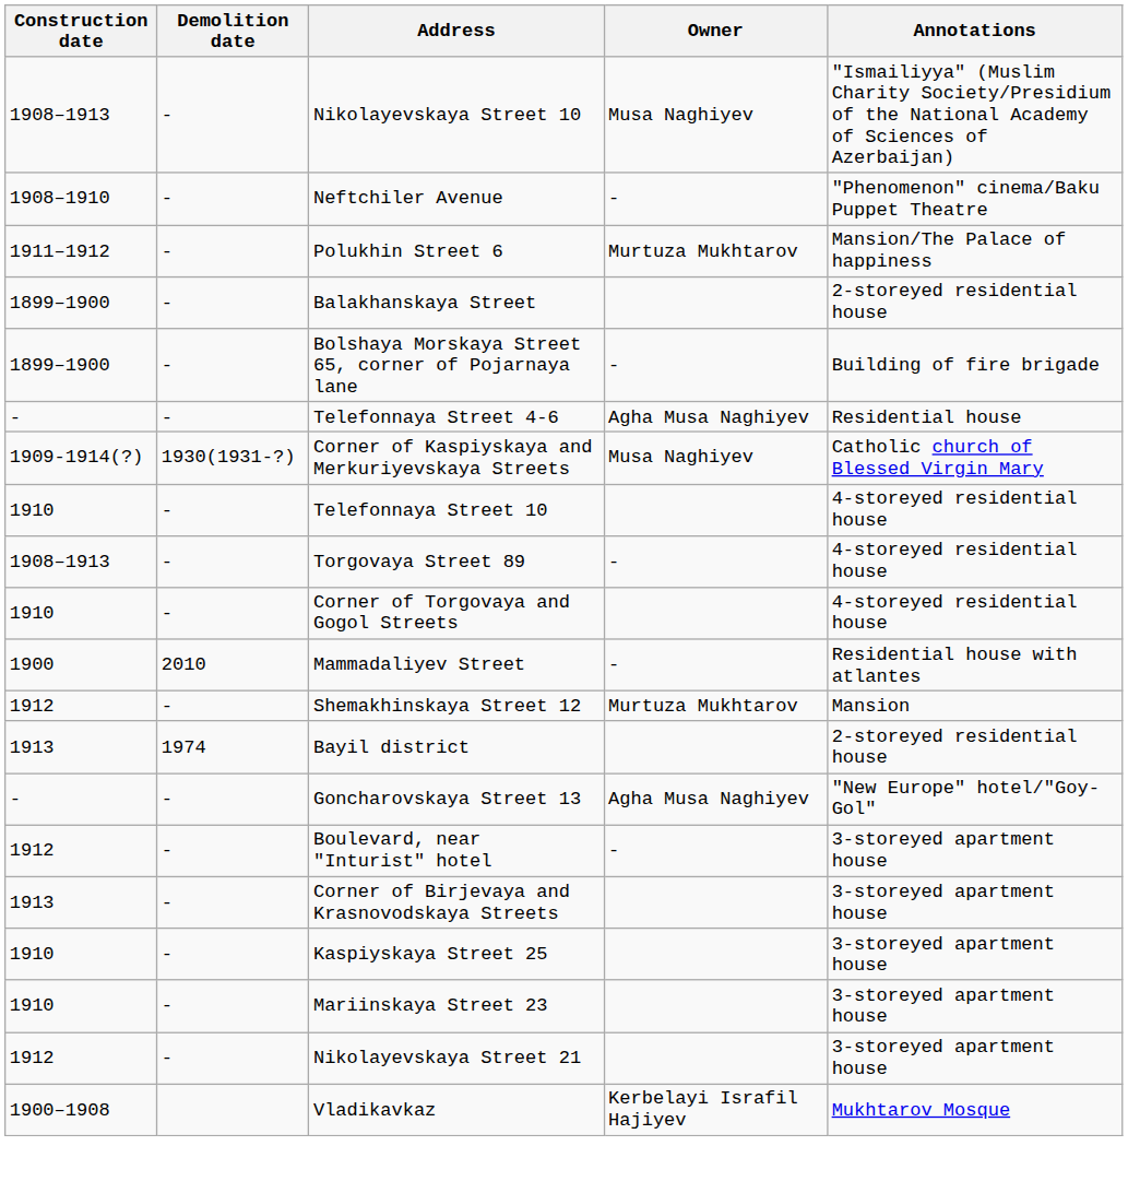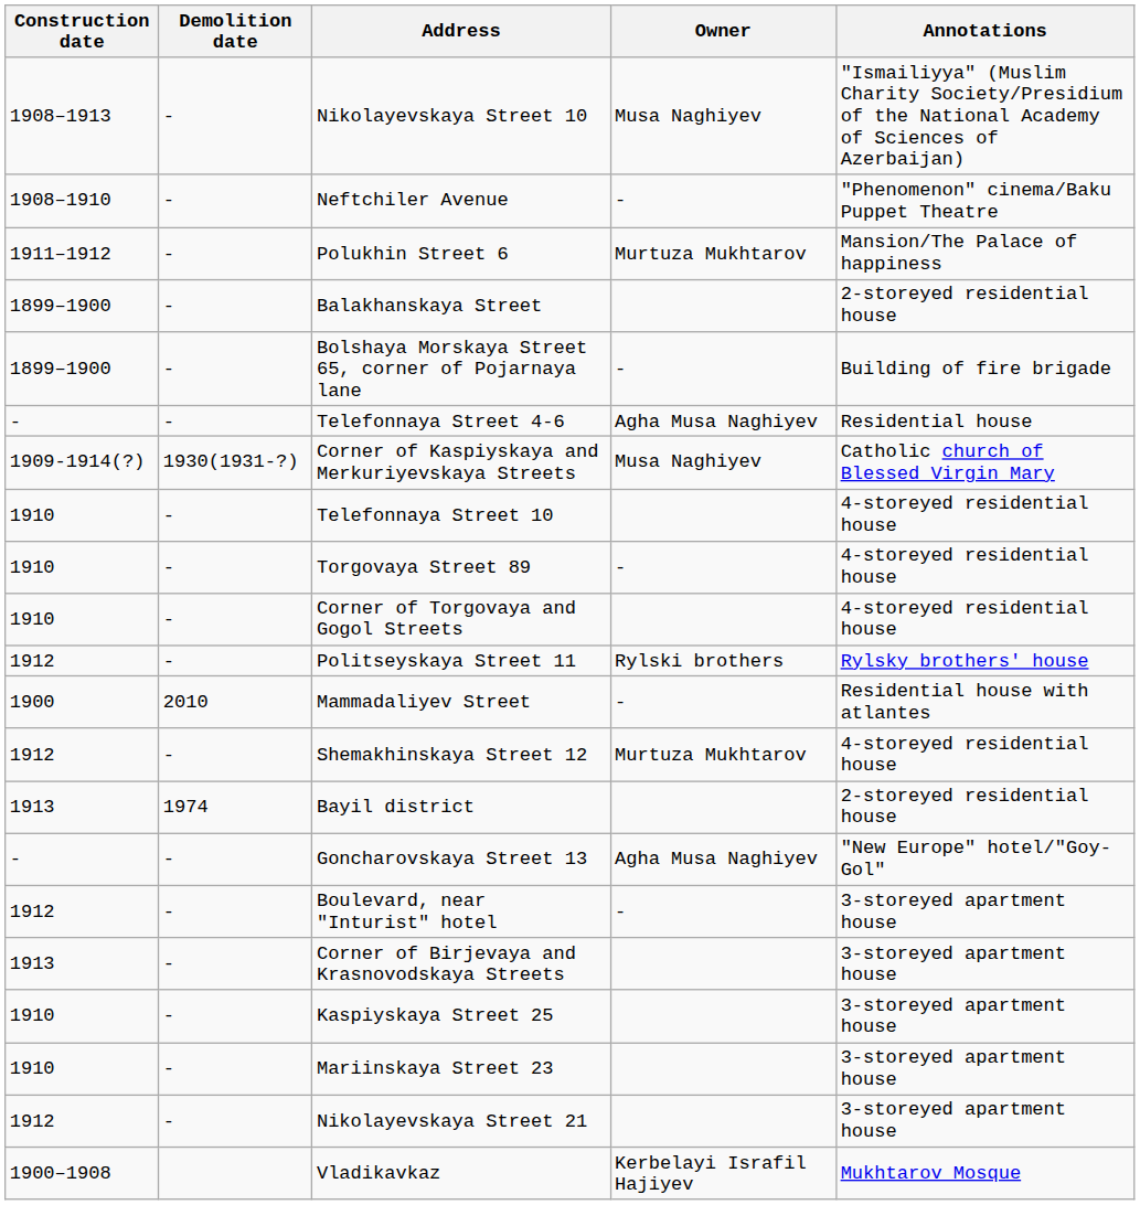 <table class="wikitable">
 <tr>
 <th width= 100>Construction date</th>
 <th width= 100>Demolition date</th>
 <th width= 200>Address</th>
 <th width= 150>Owner</th>
 <th width= 200>Annotations</th>
 </tr>
 <tr>
 <td>1908–1913</td>
 <td>-</td>
 <td>Nikolayevskaya Street 10</td>
 <td>Musa Naghiyev</td>
 <td>"Ismailiyya" (Muslim Charity Society/Presidium of the National Academy of Sciences of Azerbaijan)</td>
 </tr>
 <tr>
 <td>1908–1910</td>
 <td>-</td>
 <td>Neftchiler Avenue</td>
 <td>-</td>
 <td>"Phenomenon" cinema/Baku Puppet Theatre</td>
 </tr>
 <tr>
 <td>1911–1912</td>
 <td>-</td>
 <td>Polukhin Street 6</td>
 <td>Murtuza Mukhtarov</td>
 <td>Mansion/The Palace of happiness</td>
 </tr>
 <tr>
 <td>1899–1900</td>
 <td>-</td>
 <td>Balakhanskaya Street</td>
 <td></td>
 <td>2-storeyed residential house</td>
 </tr>
 <tr>
 <td>1899–1900</td>
 <td>-</td>
 <td>Bolshaya Morskaya Street 65, corner of Pojarnaya lane</td>
 <td>-</td>
 <td>Building of fire brigade</td>
 </tr>
 <tr>
 <td>-</td>
 <td>-</td>
 <td>Telefonnaya Street 4-6</td>
 <td>Agha Musa Naghiyev</td>
 <td>Residential house</td>
 </tr>
 <tr>
 <td>1909-1914(?)</td>
 <td>1930(1931-?)</td>
 <td>Corner of Kaspiyskaya and Merkuriyevskaya Streets</td>
 <td>Musa Naghiyev</td>
 <td>Catholic <a href='#'>church of Blessed Virgin Mary</a></td>
 </tr>
 <tr>
 <td>1910</td>
 <td>-</td>
 <td>Telefonnaya Street 10</td>
 <td></td>
 <td>4-storeyed residential house</td>
 </tr>
 <tr>
-<td>1908–1913</td>
+<td>1910</td>
 <td>-</td>
 <td>Torgovaya Street 89</td>
 <td>-</td>
 <td>4-storeyed residential house</td>
 </tr>
 <tr>
 <td>1910</td>
 <td>-</td>
 <td>Corner of Torgovaya and Gogol Streets</td>
 <td></td>
 <td>4-storeyed residential house</td>
 </tr>
 <tr>
+<td>1912</td>
+<td>-</td>
+<td>Politseyskaya Street 11</td>
+<td>Rylski brothers</td>
+<td><a href='#'>Rylsky brothers' house</a></td>
+</tr>
+<tr>
 <td>1900</td>
 <td>2010</td>
 <td>Mammadaliyev Street</td>
 <td>-</td>
 <td>Residential house with atlantes</td>
 </tr>
 <tr>
 <td>1912</td>
 <td>-</td>
 <td>Shemakhinskaya Street 12</td>
 <td>Murtuza Mukhtarov</td>
-<td>Mansion</td>
+<td>4-storeyed residential house</td>
 </tr>
 <tr>
 <td>1913</td>
 <td>1974</td>
 <td>Bayil district</td>
 <td></td>
 <td>2-storeyed residential house</td>
 </tr>
 <tr>
 <td>-</td>
 <td>-</td>
 <td>Goncharovskaya Street 13</td>
 <td>Agha Musa Naghiyev</td>
 <td>"New Europe" hotel/"Goy-Gol"</td>
 </tr>
 <tr>
 <td>1912</td>
 <td>-</td>
 <td>Boulevard, near "Inturist" hotel</td>
 <td>-</td>
 <td>3-storeyed apartment house</td>
 </tr>
 <tr>
 <td>1913</td>
 <td>-</td>
 <td>Corner of Birjevaya and Krasnovodskaya Streets</td>
 <td></td>
 <td>3-storeyed apartment house</td>
 </tr>
 <tr>
 <td>1910</td>
 <td>-</td>
 <td>Kaspiyskaya Street 25</td>
 <td></td>
 <td>3-storeyed apartment house</td>
 </tr>
 <tr>
 <td>1910</td>
 <td>-</td>
 <td>Mariinskaya Street 23</td>
 <td></td>
 <td>3-storeyed apartment house</td>
 </tr>
 <tr>
 <td>1912</td>
 <td>-</td>
 <td>Nikolayevskaya Street 21</td>
 <td></td>
 <td>3-storeyed apartment house</td>
 </tr>
 <tr>
 <td>1900–1908</td>
 <td></td>
 <td>Vladikavkaz</td>
 <td>Kerbelayi Israfil Hajiyev</td>
 <td><a href='#'>Mukhtarov Mosque</a></td>
 </tr>
 </table>
